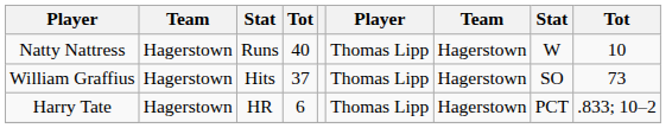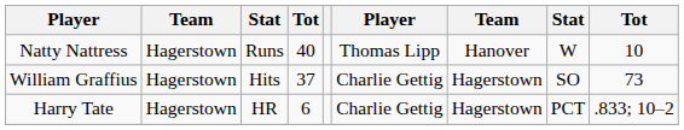 <table class="wikitable">
 <tr>
 <th>Player</th>
 <th>Team</th>
 <th>Stat</th>
 <th>Tot</th>
 <th></th>
 <th>Player</th>
 <th>Team</th>
 <th>Stat</th>
 <th>Tot</th>
 </tr>
 <tr align=center>
 <td>Natty Nattress</td>
 <td>Hagerstown</td>
 <td>Runs</td>
 <td>40</td>
 <td></td>
 <td>Thomas Lipp</td>
-<td>Hagerstown</td>
+<td>Hanover</td>
 <td>W</td>
 <td>10</td>
 </tr>
 <tr align=center>
 <td>William Graffius</td>
 <td>Hagerstown</td>
 <td>Hits</td>
 <td>37</td>
 <td></td>
-<td>Thomas Lipp</td>
+<td>Charlie Gettig</td>
 <td>Hagerstown</td>
 <td>SO</td>
 <td>73</td>
 </tr>
 <tr align=center>
 <td>Harry Tate</td>
 <td>Hagerstown</td>
 <td>HR</td>
 <td>6</td>
 <td></td>
-<td>Thomas Lipp</td>
+<td>Charlie Gettig</td>
 <td>Hagerstown</td>
 <td>PCT</td>
 <td>.833; 10–2</td>
 </tr>
 <tr align=center>
 </tr>
 </table>
